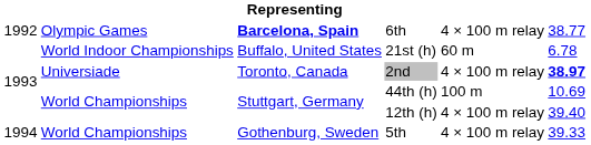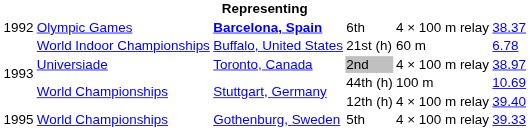 <table>
 <tr>
 <th colspan="6">Representing </th>
 </tr>
 <tr>
 <td>1992</td>
 <td><a href='#'>Olympic Games</a></td>
 <td><strong><a href='#'>Barcelona, Spain</a></strong></td>
 <td>6th</td>
 <td>4 × 100 m relay</td>
-<td><a href='#'>38.77</a></td>
+<td><a href='#'>38.37</a></td>
 </tr>
 <tr>
 <td rowspan=4>1993</td>
 <td><a href='#'>World Indoor Championships</a></td>
 <td><a href='#'>Buffalo, United States</a></td>
 <td>21st (h)</td>
 <td>60 m</td>
 <td><a href='#'>6.78</a></td>
 </tr>
 <tr>
 <td><a href='#'>Universiade</a></td>
 <td><a href='#'>Toronto, Canada</a></td>
 <td bgcolor=silver>2nd</td>
 <td>4 × 100 m relay</td>
-<td><strong><a href='#'>38.97</a></strong></td>
+<td><a href='#'>38.97</a></td>
 </tr>
 <tr>
 <td rowspan=2><a href='#'>World Championships</a></td>
 <td rowspan=2><a href='#'>Stuttgart, Germany</a></td>
 <td>44th (h)</td>
 <td>100 m</td>
 <td><a href='#'>10.69</a></td>
 </tr>
 <tr>
 <td>12th (h)</td>
 <td>4 × 100 m relay</td>
 <td><a href='#'>39.40</a></td>
 </tr>
 <tr>
-<td>1994</td>
+<td>1995</td>
 <td><a href='#'>World Championships</a></td>
 <td><a href='#'>Gothenburg, Sweden</a></td>
 <td>5th</td>
 <td>4 × 100 m relay</td>
 <td><a href='#'>39.33</a></td>
 </tr>
 </table>
